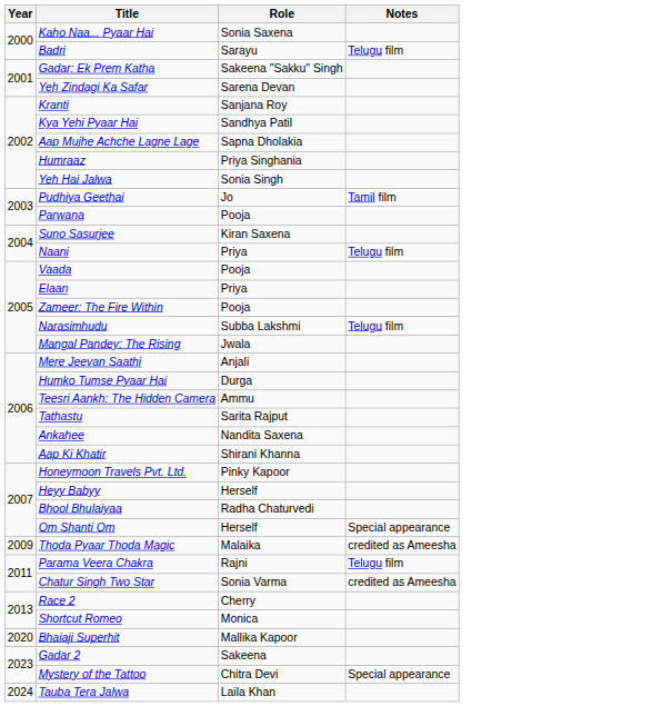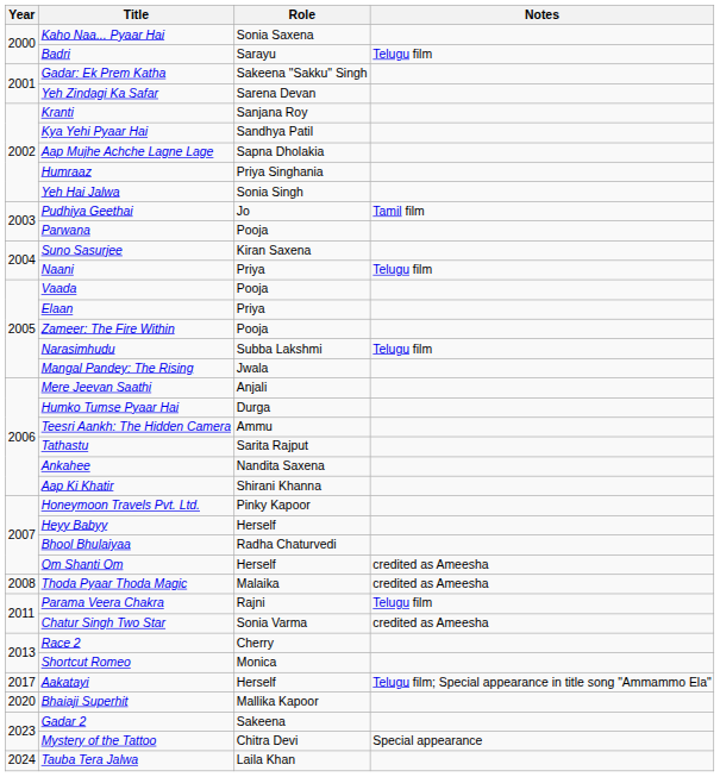 <table class="wikitable sortable">
 <tr>
 <th>Year</th>
 <th>Title</th>
 <th>Role</th>
 <th class="unsortable">Notes</th>
 </tr>
 <tr>
 <td rowspan="2">2000</td>
 <td><em><a href='#'>Kaho Naa... Pyaar Hai</a></em></td>
 <td>Sonia Saxena</td>
 <td></td>
 </tr>
 <tr>
 <td><em><a href='#'>Badri</a></em></td>
 <td>Sarayu</td>
 <td><a href='#'>Telugu</a> film</td>
 </tr>
 <tr>
 <td rowspan="2">2001</td>
 <td><em><a href='#'>Gadar: Ek Prem Katha</a></em></td>
 <td>Sakeena "Sakku" Singh</td>
 <td></td>
 </tr>
 <tr>
 <td><em><a href='#'>Yeh Zindagi Ka Safar</a></em></td>
 <td>Sarena Devan</td>
 <td></td>
 </tr>
 <tr>
 <td rowspan="5">2002</td>
 <td><em><a href='#'>Kranti</a></em></td>
 <td>Sanjana Roy</td>
 <td></td>
 </tr>
 <tr>
 <td><em><a href='#'>Kya Yehi Pyaar Hai</a></em></td>
 <td>Sandhya Patil</td>
 <td></td>
 </tr>
 <tr>
 <td><em><a href='#'>Aap Mujhe Achche Lagne Lage</a></em></td>
 <td>Sapna Dholakia</td>
 <td></td>
 </tr>
 <tr>
 <td><em><a href='#'>Humraaz</a></em></td>
 <td>Priya Singhania</td>
 <td></td>
 </tr>
 <tr>
 <td><em><a href='#'>Yeh Hai Jalwa</a></em></td>
 <td>Sonia Singh</td>
 <td></td>
 </tr>
 <tr>
 <td rowspan="2">2003</td>
 <td><em><a href='#'>Pudhiya Geethai</a></em></td>
 <td>Jo</td>
 <td><a href='#'>Tamil</a> film</td>
 </tr>
 <tr>
 <td><em><a href='#'>Parwana</a></em></td>
 <td>Pooja</td>
 <td></td>
 </tr>
 <tr>
 <td rowspan="2">2004</td>
 <td><em><a href='#'>Suno Sasurjee</a></em></td>
 <td>Kiran Saxena</td>
 <td></td>
 </tr>
 <tr>
 <td><em><a href='#'>Naani</a></em></td>
 <td>Priya</td>
 <td><a href='#'>Telugu</a> film</td>
 </tr>
 <tr>
 <td rowspan="5">2005</td>
 <td><em><a href='#'>Vaada</a></em></td>
 <td>Pooja</td>
 <td></td>
 </tr>
 <tr>
 <td><em><a href='#'>Elaan</a></em></td>
 <td>Priya</td>
 <td></td>
 </tr>
 <tr>
 <td><em><a href='#'>Zameer: The Fire Within</a></em></td>
 <td>Pooja</td>
 <td></td>
 </tr>
 <tr>
 <td><em><a href='#'>Narasimhudu</a></em></td>
 <td>Subba Lakshmi</td>
 <td><a href='#'>Telugu</a> film</td>
 </tr>
 <tr>
 <td><em><a href='#'>Mangal Pandey: The Rising</a></em></td>
 <td>Jwala</td>
 <td></td>
 </tr>
 <tr>
 <td rowspan="6">2006</td>
 <td><em><a href='#'>Mere Jeevan Saathi</a></em></td>
 <td>Anjali</td>
 <td></td>
 </tr>
 <tr>
 <td><em><a href='#'>Humko Tumse Pyaar Hai</a></em></td>
 <td>Durga</td>
 <td></td>
 </tr>
 <tr>
 <td><em><a href='#'>Teesri Aankh: The Hidden Camera</a></em></td>
 <td>Ammu</td>
 <td></td>
 </tr>
 <tr>
 <td><em><a href='#'>Tathastu</a></em></td>
 <td>Sarita Rajput</td>
 <td></td>
 </tr>
 <tr>
 <td><em><a href='#'>Ankahee</a></em></td>
 <td>Nandita Saxena</td>
 <td></td>
 </tr>
 <tr>
 <td><em><a href='#'>Aap Ki Khatir</a></em></td>
 <td>Shirani Khanna</td>
 <td></td>
 </tr>
 <tr>
 <td rowspan="4">2007</td>
 <td><em><a href='#'>Honeymoon Travels Pvt. Ltd.</a></em></td>
 <td>Pinky Kapoor</td>
 <td></td>
 </tr>
 <tr>
 <td><em><a href='#'>Heyy Babyy</a></em></td>
 <td>Herself</td>
 <td></td>
 </tr>
 <tr>
 <td><em><a href='#'>Bhool Bhulaiyaa</a></em></td>
 <td>Radha Chaturvedi</td>
 <td></td>
 </tr>
 <tr>
 <td><em><a href='#'>Om Shanti Om</a></em></td>
 <td>Herself</td>
-<td>Special appearance</td>
+<td>credited as Ameesha</td>
 </tr>
 <tr>
-<td>2009</td>
+<td>2008</td>
 <td><em><a href='#'>Thoda Pyaar Thoda Magic</a></em></td>
 <td>Malaika</td>
 <td>credited as Ameesha</td>
 </tr>
 <tr>
 <td rowspan="2">2011</td>
 <td><em><a href='#'>Parama Veera Chakra</a></em></td>
 <td>Rajni</td>
 <td><a href='#'>Telugu</a> film</td>
 </tr>
 <tr>
 <td><em><a href='#'>Chatur Singh Two Star</a></em></td>
 <td>Sonia Varma</td>
 <td>credited as Ameesha</td>
 </tr>
 <tr>
 <td rowspan="2">2013</td>
 <td><em><a href='#'>Race 2</a></em></td>
 <td>Cherry</td>
 <td></td>
 </tr>
 <tr>
 <td><em><a href='#'>Shortcut Romeo</a></em></td>
 <td>Monica</td>
 <td></td>
 </tr>
 <tr>
+<td>2017</td>
+<td><em><a href='#'>Aakatayi</a></em></td>
+<td>Herself</td>
+<td><a href='#'>Telugu</a> film; Special appearance in title song "Ammammo Ela"</td>
+</tr>
+<tr>
 <td>2020</td>
 <td><em><a href='#'>Bhaiaji Superhit</a></em></td>
 <td>Mallika Kapoor</td>
 <td></td>
 </tr>
 <tr>
 <td rowspan="2">2023</td>
 <td><em><a href='#'>Gadar 2</a></em></td>
 <td>Sakeena</td>
 <td></td>
 </tr>
 <tr>
 <td><em><a href='#'>Mystery of the Tattoo</a></em></td>
 <td>Chitra Devi</td>
 <td>Special appearance</td>
 </tr>
 <tr>
 <td rowspan="2">2024</td>
 <td><em><a href='#'>Tauba Tera Jalwa</a></em></td>
 <td>Laila Khan</td>
 <td></td>
 </tr>
 </table>
